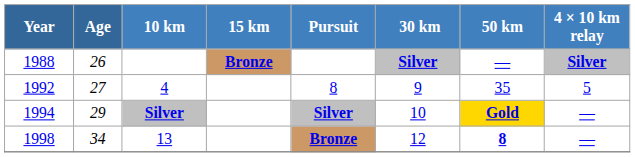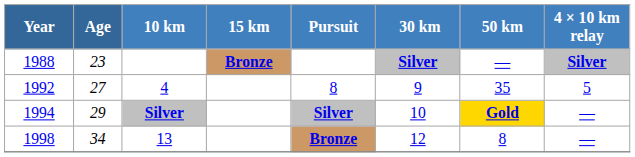 <table class="wikitable" style="font-size:95%; text-align:center; border:grey solid 1px; border-collapse:collapse; background:#ffffff;">
 <tr>
 <th style="background-color:#369; color:white; width:60px;"> Year </th>
 <th style="background-color:#369; color:white; width:40px;"> Age </th>
 <th style="background-color:#4180be; color:white; width:75px;"> 10 km </th>
 <th style="background-color:#4180be; color:white; width:75px;"> 15 km </th>
 <th style="background-color:#4180be; color:white; width:75px;"> Pursuit </th>
 <th style="background-color:#4180be; color:white; width:75px;"> 30 km</th>
 <th style="background-color:#4180be; color:white; width:75px;"> 50 km </th>
 <th style="background-color:#4180be; color:white; width:75px;"> 4 × 10 km <br> relay </th>
 </tr>
 <tr>
 <td><a href='#'>1988</a></td>
-<td><em>26</em></td>
+<td><em>23</em></td>
 <td></td>
 <td bgcolor="cc9966"><a href='#'><strong>Bronze</strong></a></td>
 <td></td>
 <td style="background:silver;"><a href='#'><strong>Silver</strong></a></td>
 <td><a href='#'>—</a></td>
 <td style="background:silver;"><a href='#'><strong>Silver</strong></a></td>
 </tr>
 <tr>
 <td><a href='#'>1992</a></td>
 <td><em>27</em></td>
 <td><a href='#'>4</a></td>
 <td></td>
 <td><a href='#'>8</a></td>
 <td><a href='#'>9</a></td>
 <td><a href='#'>35</a></td>
 <td><a href='#'>5</a></td>
 </tr>
 <tr>
 <td><a href='#'>1994</a></td>
 <td><em>29</em></td>
 <td style="background:silver;"><a href='#'><strong>Silver</strong></a></td>
 <td></td>
 <td style="background:silver;"><a href='#'><strong>Silver</strong></a></td>
 <td><a href='#'>10</a></td>
 <td style="background:gold;"><a href='#'><strong>Gold</strong></a></td>
 <td><a href='#'>—</a></td>
 </tr>
 <tr>
 <td><a href='#'>1998</a></td>
 <td><em>34</em></td>
 <td><a href='#'>13</a></td>
 <td></td>
 <td bgcolor="cc9966"><a href='#'><strong>Bronze</strong></a></td>
 <td><a href='#'>12</a></td>
-<td><strong><a href='#'>8</a></strong></td>
+<td><a href='#'>8</a></td>
 <td><a href='#'>—</a></td>
 </tr>
 <tr>
 </tr>
 </table>
